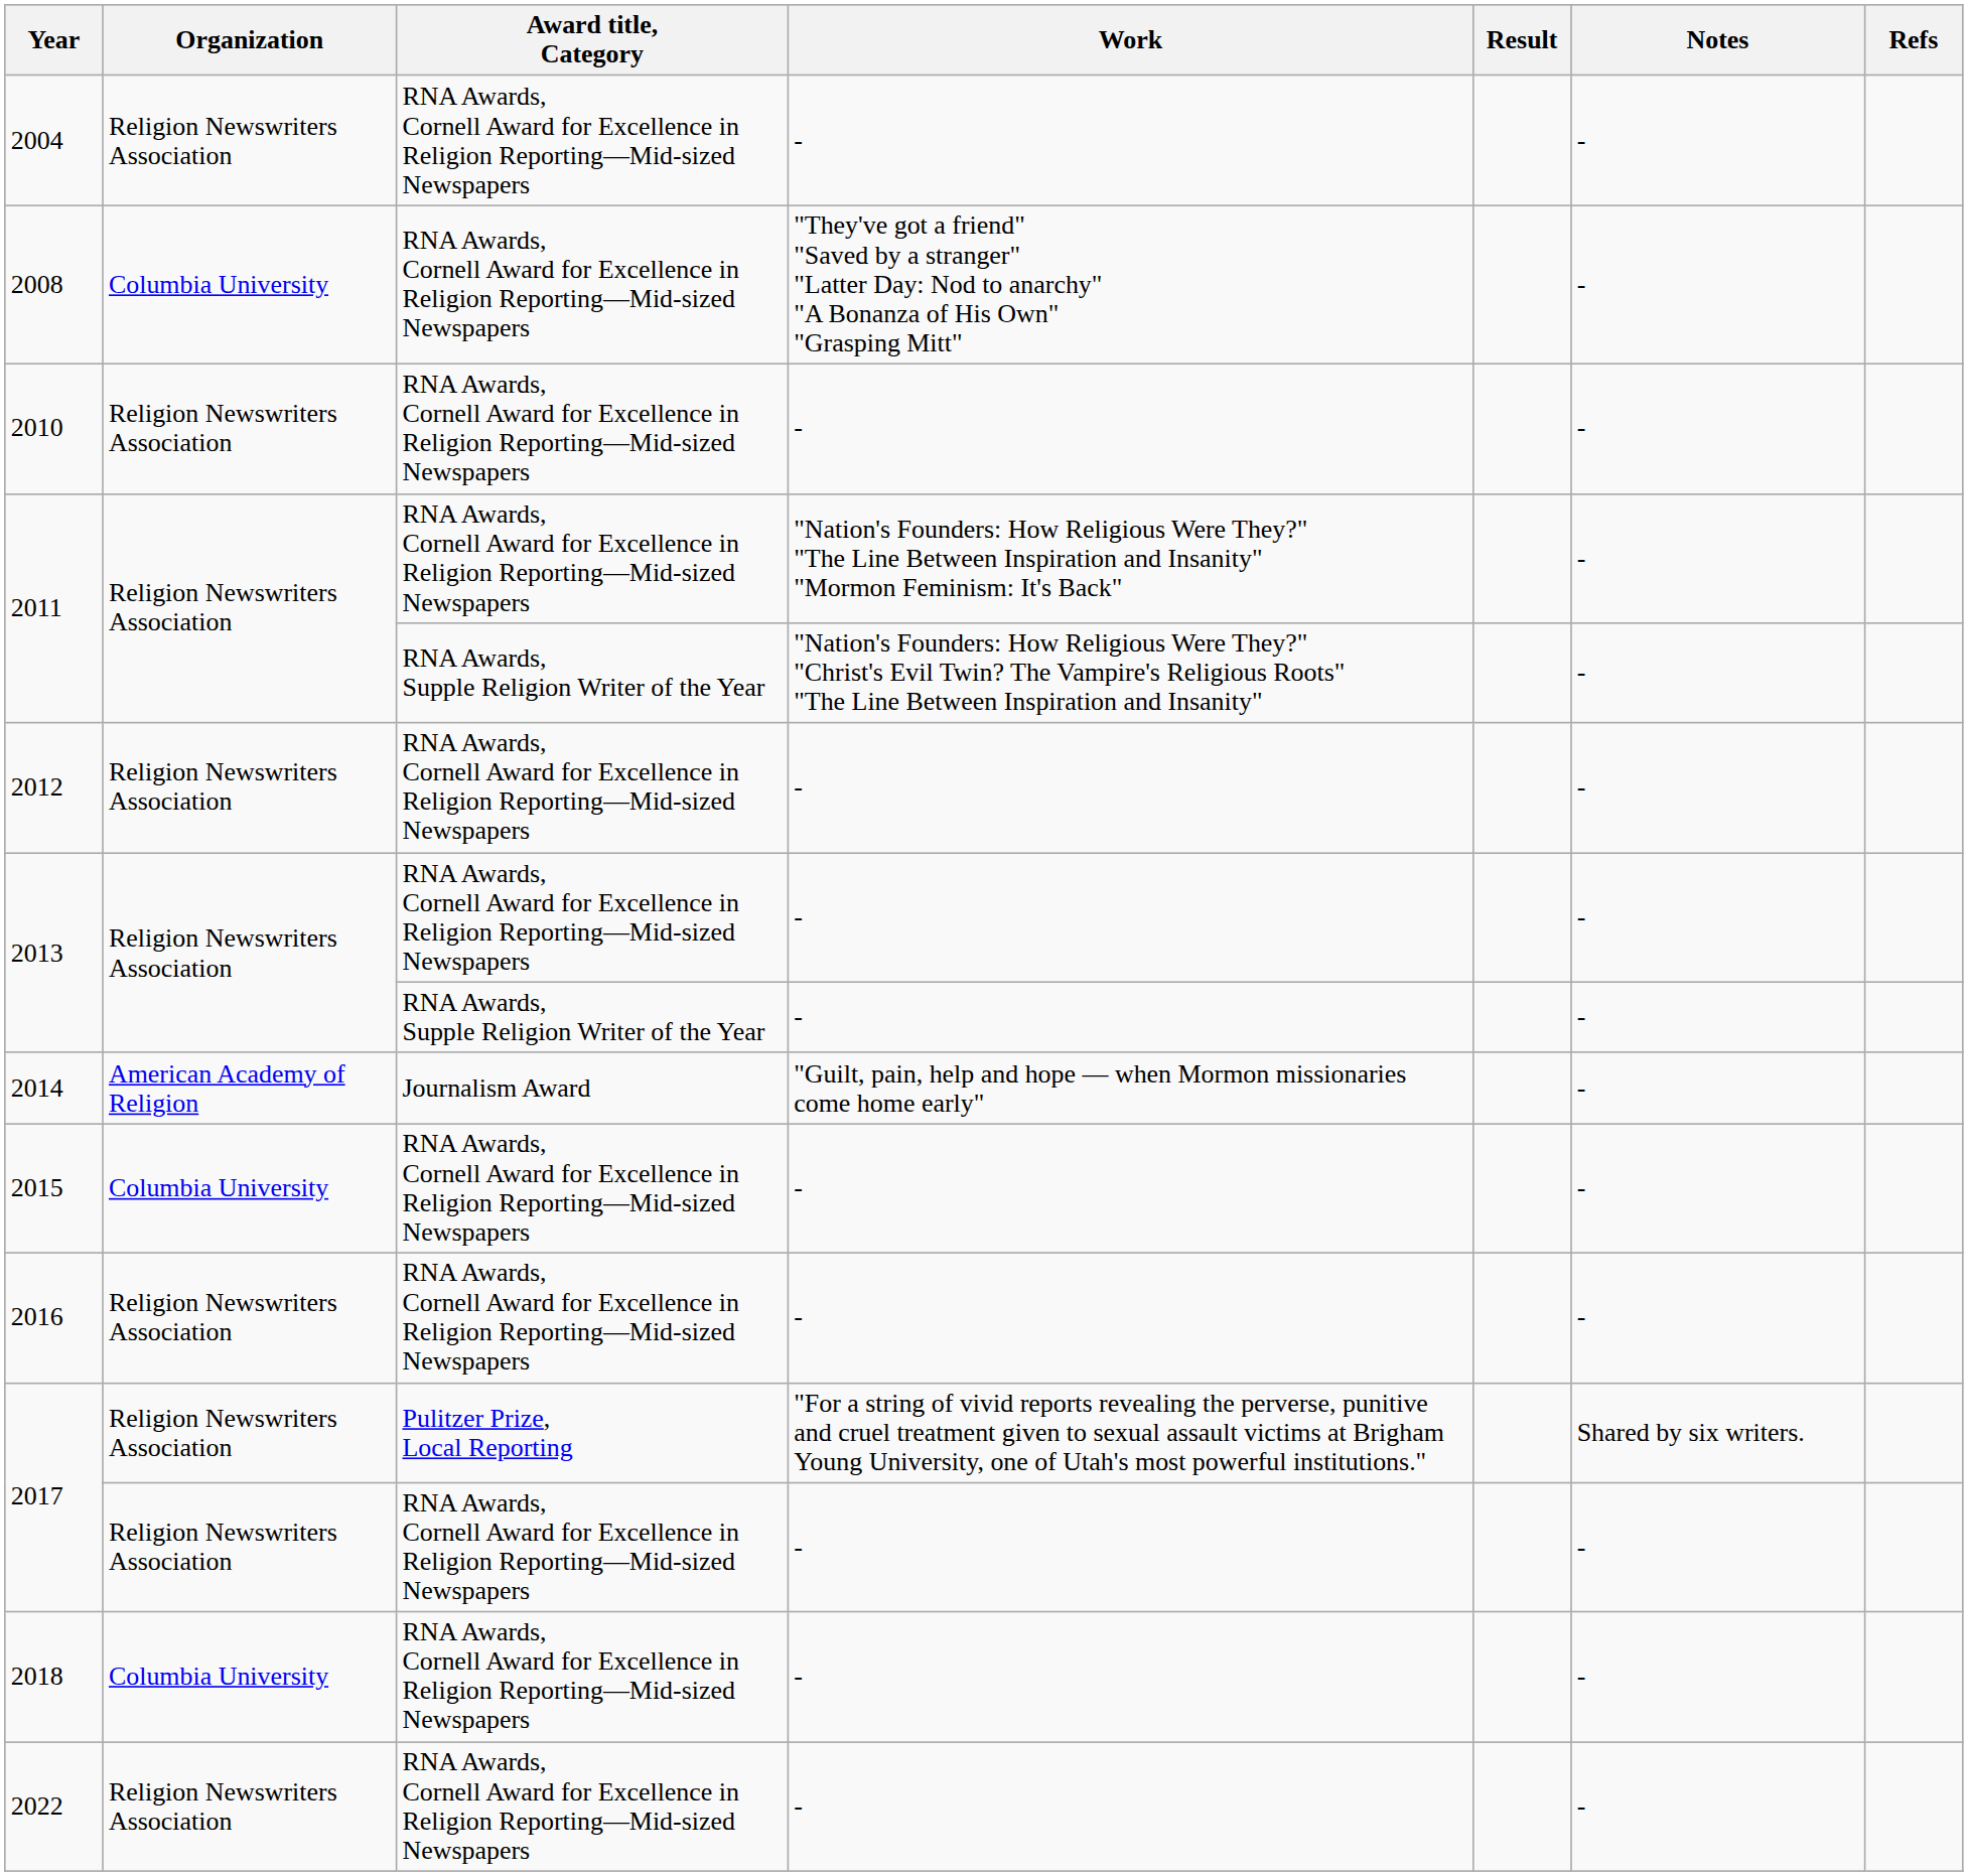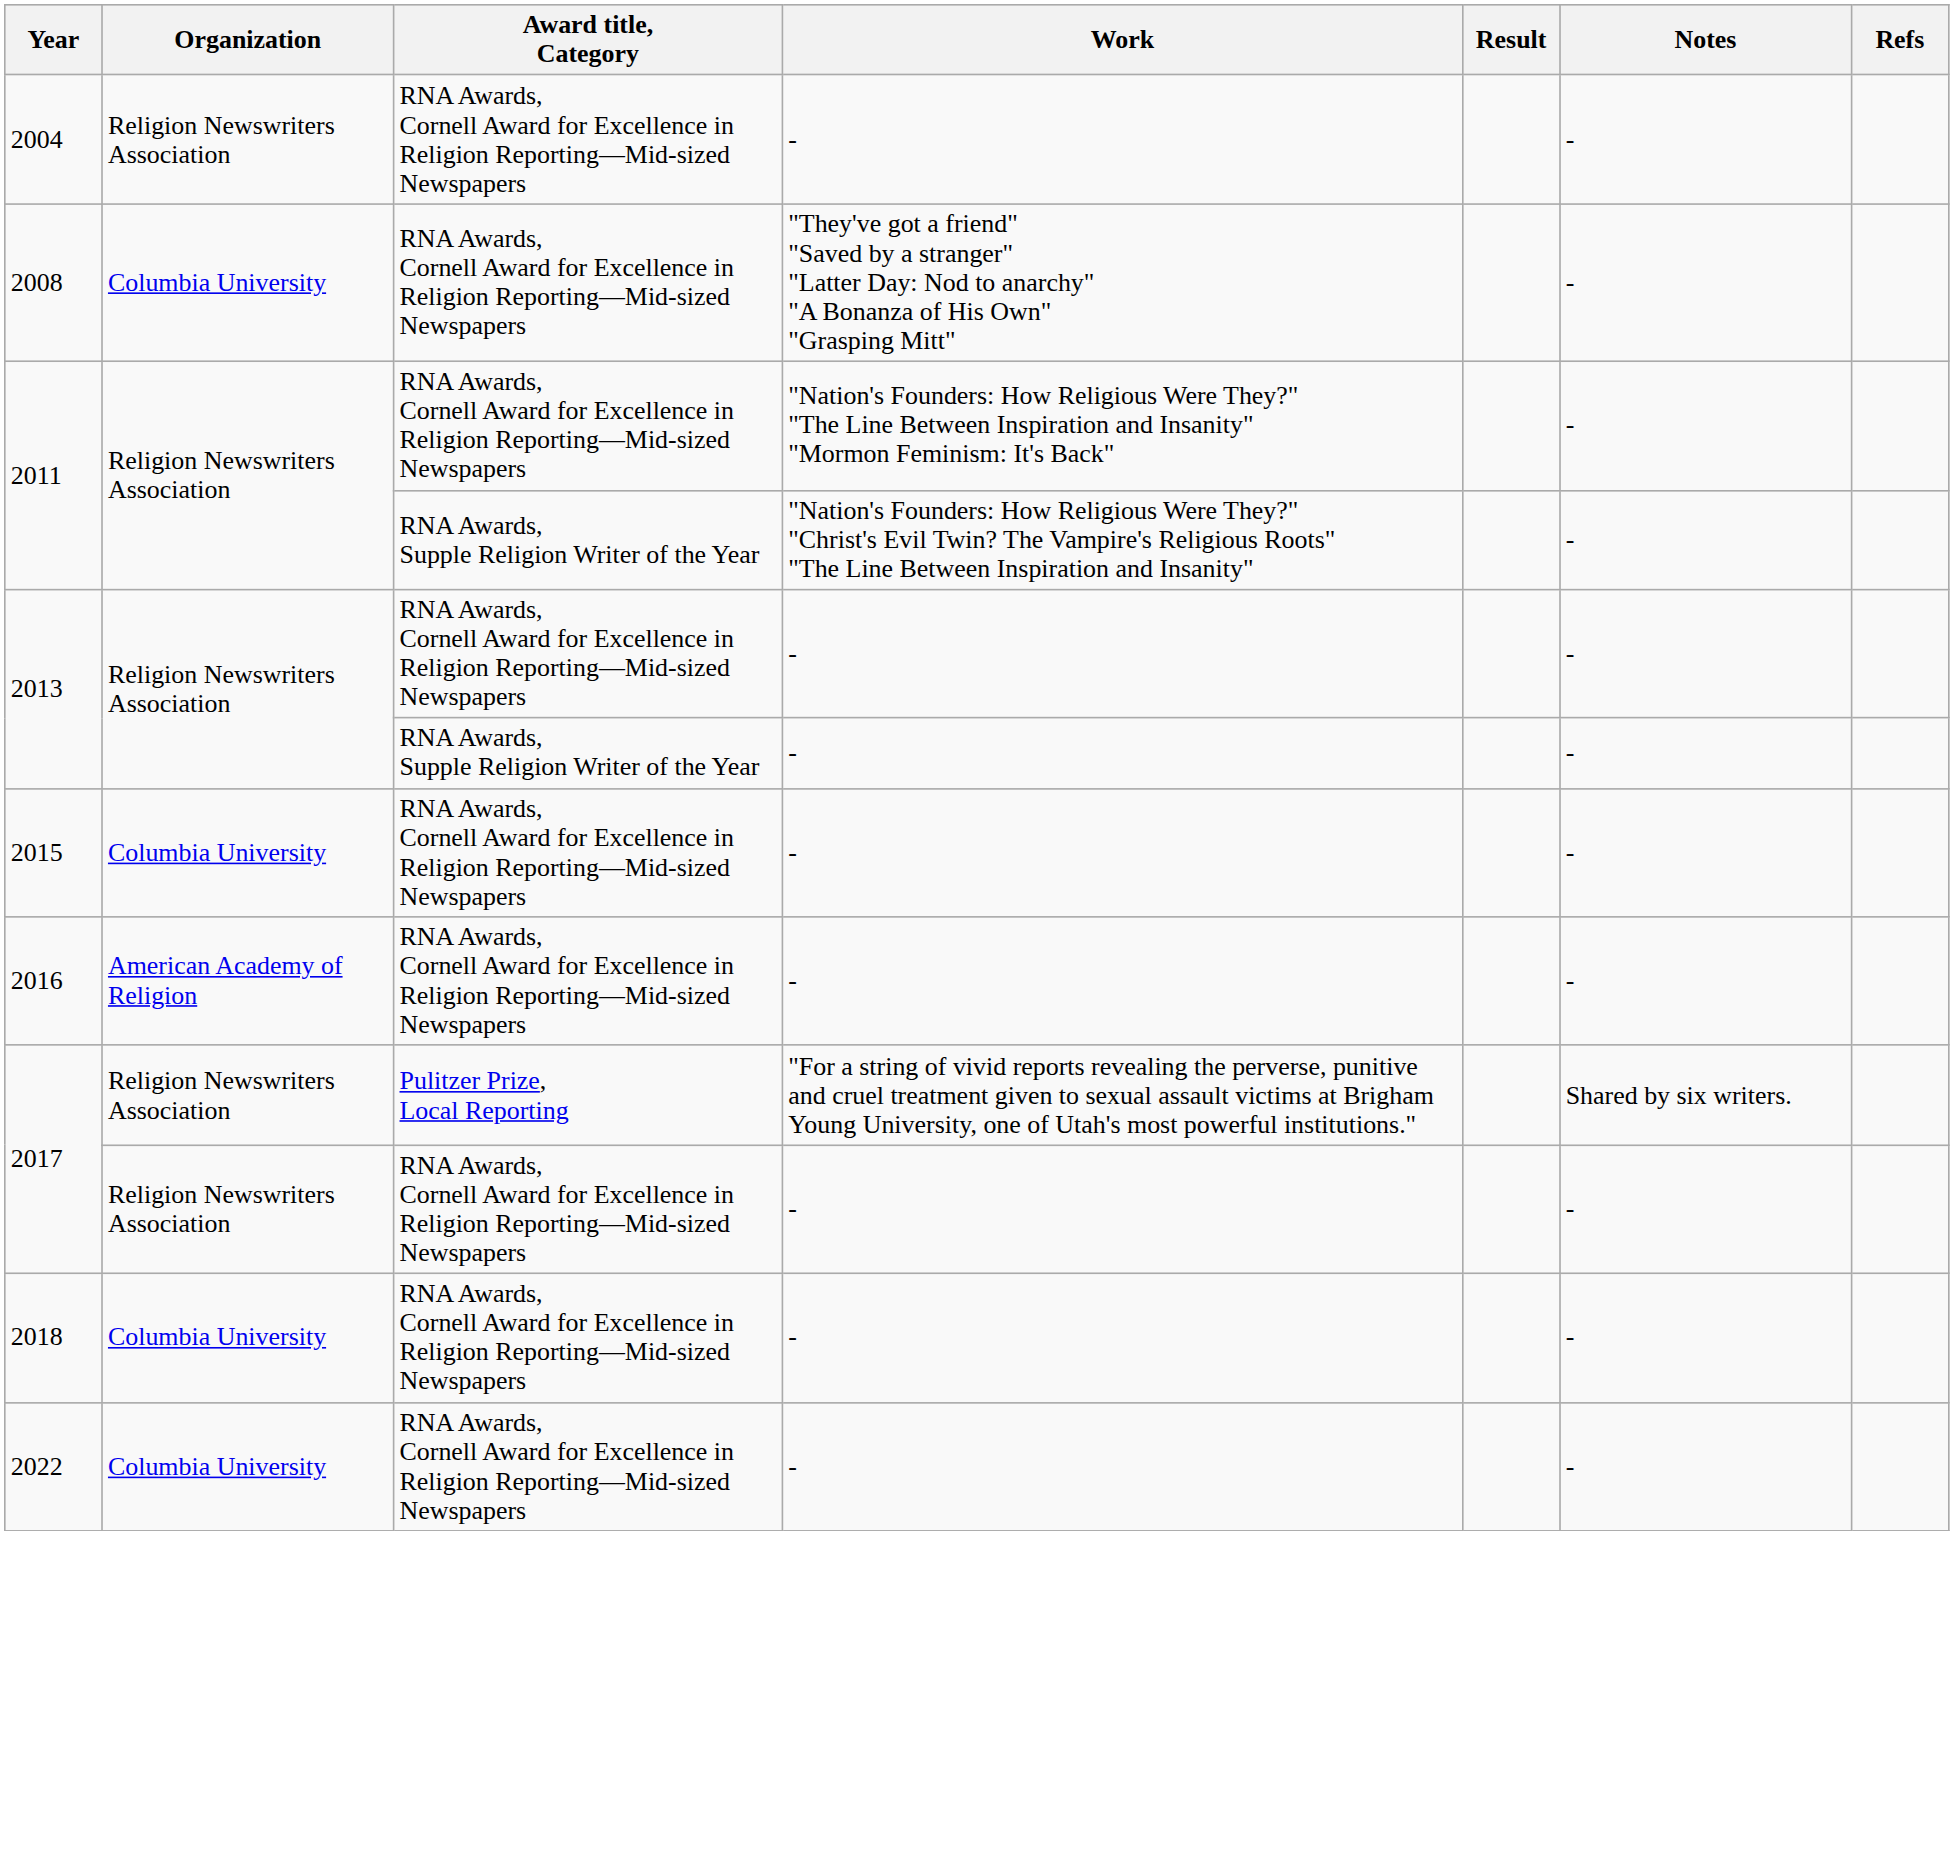 <table class="wikitable" style="width:95%;" cellpadding="5">
 <tr>
 <th scope="col" style="width:5%;">Year</th>
 <th scope="col" style="width:15%;">Organization</th>
 <th scope="col" style="width:20%;">Award title,<br>Category</th>
 <th scope="col" style="width:35%;">Work</th>
 <th scope="col" style="width:5%;">Result</th>
 <th scope="col" style="width:15%;">Notes</th>
 <th scope="col" style="width:5%;">Refs<br></th>
 </tr>
 <tr>
 <td>2004</td>
 <td>Religion Newswriters Association</td>
 <td>RNA Awards,<br>Cornell Award for Excellence in Religion Reporting—Mid-sized Newspapers</td>
 <td>-</td>
 <td></td>
 <td>-</td>
 <td></td>
 </tr>
 <tr>
 <td>2008</td>
 <td><a href='#'>Columbia University</a></td>
 <td>RNA Awards,<br>Cornell Award for Excellence in Religion Reporting—Mid-sized Newspapers</td>
 <td>"They've got a friend"<br>"Saved by a stranger"<br>"Latter Day: Nod to anarchy"<br>"A Bonanza of His Own"<br>"Grasping Mitt"</td>
 <td></td>
 <td>-</td>
 <td></td>
 </tr>
 <tr>
-<td>2010</td>
-<td>Religion Newswriters Association</td>
-<td>RNA Awards,<br>Cornell Award for Excellence in Religion Reporting—Mid-sized Newspapers</td>
-<td>-</td>
-<td></td>
-<td>-</td>
-<td></td>
-</tr>
-<tr>
 <td rowspan="2">2011</td>
 <td rowspan="2">Religion Newswriters Association</td>
 <td>RNA Awards,<br>Cornell Award for Excellence in Religion Reporting—Mid-sized Newspapers</td>
 <td>"Nation's Founders: How Religious Were They?"<br>"The Line Between Inspiration and Insanity"<br>"Mormon Feminism: It's Back"</td>
 <td></td>
 <td>-</td>
 <td></td>
 </tr>
 <tr>
 <td>RNA Awards,<br>Supple Religion Writer of the Year</td>
 <td>"Nation's Founders: How Religious Were They?"<br>"Christ's Evil Twin? The Vampire's Religious Roots"<br>"The Line Between Inspiration and Insanity"</td>
-<td></td>
-<td>-</td>
-<td></td>
-</tr>
-<tr>
-<td>2012</td>
-<td>Religion Newswriters Association</td>
-<td>RNA Awards,<br>Cornell Award for Excellence in Religion Reporting—Mid-sized Newspapers</td>
-<td>-</td>
 <td></td>
 <td>-</td>
 <td></td>
 </tr>
 <tr>
 <td rowspan="2">2013</td>
 <td rowspan="2">Religion Newswriters Association</td>
 <td>RNA Awards,<br>Cornell Award for Excellence in Religion Reporting—Mid-sized Newspapers</td>
 <td>-</td>
 <td></td>
 <td>-</td>
 <td></td>
 </tr>
 <tr>
 <td>RNA Awards,<br>Supple Religion Writer of the Year</td>
 <td>-</td>
 <td></td>
 <td>-</td>
 <td></td>
 </tr>
 <tr>
-<td>2014</td>
-<td><a href='#'>American Academy of Religion</a></td>
-<td>Journalism Award</td>
-<td>"Guilt, pain, help and hope — when Mormon missionaries come home early"</td>
-<td></td>
-<td>-</td>
-<td></td>
-</tr>
-<tr>
 <td>2015</td>
 <td><a href='#'>Columbia University</a></td>
 <td>RNA Awards,<br>Cornell Award for Excellence in Religion Reporting—Mid-sized Newspapers</td>
 <td>-</td>
 <td></td>
 <td>-</td>
 <td></td>
 </tr>
 <tr>
 <td>2016</td>
-<td>Religion Newswriters Association</td>
+<td><a href='#'>American Academy of Religion</a></td>
 <td>RNA Awards,<br>Cornell Award for Excellence in Religion Reporting—Mid-sized Newspapers</td>
 <td>-</td>
 <td></td>
 <td>-</td>
 <td></td>
 </tr>
 <tr>
 <td rowspan="2">2017</td>
 <td>Religion Newswriters Association</td>
 <td><a href='#'>Pulitzer Prize</a>,<br><a href='#'>Local Reporting</a></td>
 <td>"For a string of vivid reports revealing the perverse, punitive and cruel treatment given to sexual assault victims at Brigham Young University, one of Utah's most powerful institutions."</td>
 <td></td>
 <td>Shared by six writers.</td>
 <td></td>
 </tr>
 <tr>
 <td>Religion Newswriters Association</td>
 <td>RNA Awards,<br>Cornell Award for Excellence in Religion Reporting—Mid-sized Newspapers</td>
 <td>-</td>
 <td></td>
 <td>-</td>
 <td></td>
 </tr>
 <tr>
 <td>2018</td>
 <td><a href='#'>Columbia University</a></td>
 <td>RNA Awards,<br>Cornell Award for Excellence in Religion Reporting—Mid-sized Newspapers</td>
 <td>-</td>
 <td></td>
 <td>-</td>
 <td></td>
 </tr>
 <tr>
 <td>2022</td>
-<td>Religion Newswriters Association</td>
+<td><a href='#'>Columbia University</a></td>
 <td>RNA Awards,<br>Cornell Award for Excellence in Religion Reporting—Mid-sized Newspapers</td>
 <td>-</td>
 <td></td>
 <td>-</td>
 <td></td>
 </tr>
 </table>
